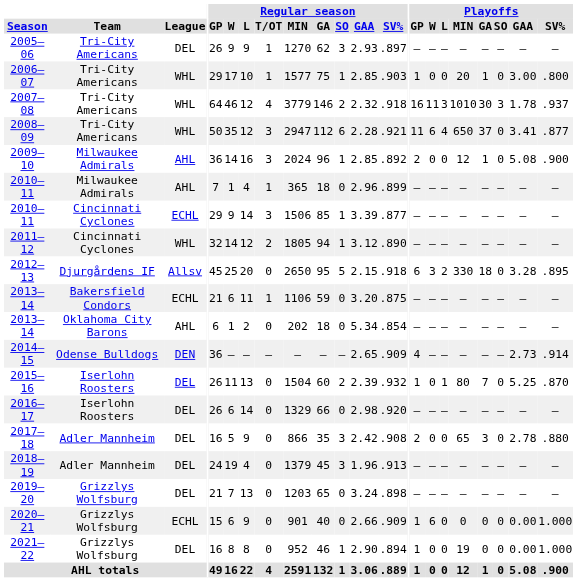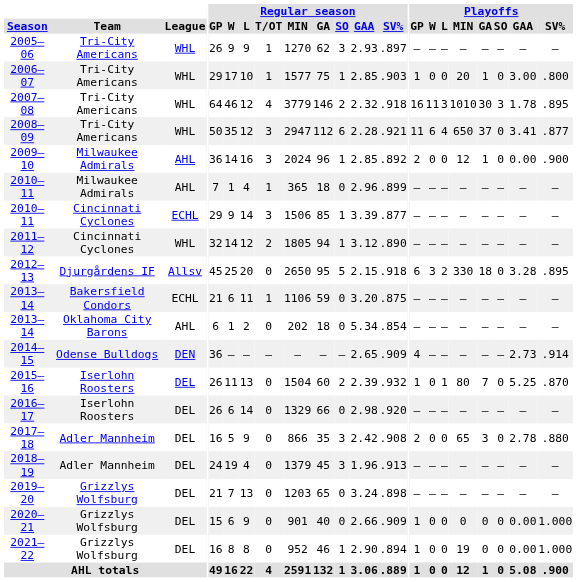 <table border="0" cellpadding="1" cellspacing="0" style="text-align:center; width:74%">
 <tr ALIGN="center" bgcolor="#e0e0e0">
 <th align="center" colspan="3" bgcolor="#ffffff"></th>
 <th align="center" rowspan="99" bgcolor="#ffffff"></th>
 <th align="center" colspan="9" bgcolor="#e0e0e0"><a href='#'>Regular season</a></th>
 <th align="center" rowspan="99" bgcolor="#ffffff"></th>
 <th align="center" colspan="8" bgcolor="#e0e0e0"><a href='#'>Playoffs</a></th>
 </tr>
 <tr ALIGN="center" bgcolor="#e0e0e0">
 <th><a href='#'>Season</a></th>
 <th>Team</th>
 <th>League</th>
 <th>GP</th>
 <th>W</th>
 <th>L</th>
 <th>T/OT</th>
 <th>MIN</th>
 <th>GA</th>
 <th><a href='#'>SO</a></th>
 <th><a href='#'>GAA</a></th>
 <th><a href='#'>SV%</a></th>
 <th>GP</th>
 <th>W</th>
 <th>L</th>
 <th>MIN</th>
 <th>GA</th>
 <th>SO</th>
 <th>GAA</th>
 <th>SV%</th>
 </tr>
 <tr ALIGN="center">
 <td><a href='#'>2005–06</a></td>
 <td><a href='#'>Tri-City Americans</a></td>
-<td>DEL</td>
+<td><a href='#'>WHL</a></td>
 <td>26</td>
 <td>9</td>
 <td>9</td>
 <td>1</td>
 <td>1270</td>
 <td>62</td>
 <td>3</td>
 <td>2.93</td>
 <td>.897</td>
 <td>—</td>
 <td>—</td>
 <td>—</td>
 <td>—</td>
 <td>—</td>
 <td>—</td>
 <td>—</td>
 <td>—</td>
 </tr>
 <tr ALIGN="center" bgcolor="#f0f0f0">
 <td><a href='#'>2006–07</a></td>
 <td>Tri-City Americans</td>
 <td>WHL</td>
 <td>29</td>
 <td>17</td>
 <td>10</td>
 <td>1</td>
 <td>1577</td>
 <td>75</td>
 <td>1</td>
 <td>2.85</td>
 <td>.903</td>
 <td>1</td>
 <td>0</td>
 <td>0</td>
 <td>20</td>
 <td>1</td>
 <td>0</td>
 <td>3.00</td>
 <td>.800</td>
 </tr>
 <tr ALIGN="center">
 <td><a href='#'>2007–08</a></td>
 <td>Tri-City Americans</td>
 <td>WHL</td>
 <td>64</td>
 <td>46</td>
 <td>12</td>
 <td>4</td>
 <td>3779</td>
 <td>146</td>
 <td>2</td>
 <td>2.32</td>
 <td>.918</td>
 <td>16</td>
 <td>11</td>
 <td>3</td>
 <td>1010</td>
 <td>30</td>
 <td>3</td>
 <td>1.78</td>
-<td>.937</td>
+<td>.895</td>
 </tr>
 <tr ALIGN="center" bgcolor="#f0f0f0">
 <td><a href='#'>2008–09</a></td>
 <td>Tri-City Americans</td>
 <td>WHL</td>
 <td>50</td>
 <td>35</td>
 <td>12</td>
 <td>3</td>
 <td>2947</td>
 <td>112</td>
 <td>6</td>
 <td>2.28</td>
 <td>.921</td>
 <td>11</td>
 <td>6</td>
 <td>4</td>
 <td>650</td>
 <td>37</td>
 <td>0</td>
 <td>3.41</td>
 <td>.877</td>
 </tr>
 <tr ALIGN="center">
 <td><a href='#'>2009–10</a></td>
 <td><a href='#'>Milwaukee Admirals</a></td>
 <td><a href='#'>AHL</a></td>
 <td>36</td>
 <td>14</td>
 <td>16</td>
 <td>3</td>
 <td>2024</td>
 <td>96</td>
 <td>1</td>
 <td>2.85</td>
 <td>.892</td>
 <td>2</td>
 <td>0</td>
 <td>0</td>
 <td>12</td>
 <td>1</td>
 <td>0</td>
-<td>5.08</td>
+<td>0.00</td>
 <td>.900</td>
 </tr>
 <tr ALIGN="center" bgcolor="#f0f0f0">
 <td><a href='#'>2010–11</a></td>
 <td>Milwaukee Admirals</td>
 <td>AHL</td>
 <td>7</td>
 <td>1</td>
 <td>4</td>
 <td>1</td>
 <td>365</td>
 <td>18</td>
 <td>0</td>
 <td>2.96</td>
 <td>.899</td>
 <td>—</td>
 <td>—</td>
 <td>—</td>
 <td>—</td>
 <td>—</td>
 <td>—</td>
 <td>—</td>
 <td>—</td>
 </tr>
 <tr ALIGN="center">
 <td><a href='#'>2010–11</a></td>
 <td><a href='#'>Cincinnati Cyclones</a></td>
 <td><a href='#'>ECHL</a></td>
 <td>29</td>
 <td>9</td>
 <td>14</td>
 <td>3</td>
 <td>1506</td>
 <td>85</td>
 <td>1</td>
 <td>3.39</td>
 <td>.877</td>
 <td>—</td>
 <td>—</td>
 <td>—</td>
 <td>—</td>
 <td>—</td>
 <td>—</td>
 <td>—</td>
 <td>—</td>
 </tr>
 <tr ALIGN="center" bgcolor="#f0f0f0">
 <td><a href='#'>2011–12</a></td>
 <td>Cincinnati Cyclones</td>
 <td>WHL</td>
 <td>32</td>
 <td>14</td>
 <td>12</td>
 <td>2</td>
 <td>1805</td>
 <td>94</td>
 <td>1</td>
 <td>3.12</td>
 <td>.890</td>
 <td>—</td>
 <td>—</td>
 <td>—</td>
 <td>—</td>
 <td>—</td>
 <td>—</td>
 <td>—</td>
 <td>—</td>
 </tr>
 <tr ALIGN="center">
 <td><a href='#'>2012–13</a></td>
 <td><a href='#'>Djurgårdens IF</a></td>
 <td><a href='#'>Allsv</a></td>
 <td>45</td>
 <td>25</td>
 <td>20</td>
 <td>0</td>
 <td>2650</td>
 <td>95</td>
 <td>5</td>
 <td>2.15</td>
 <td>.918</td>
 <td>6</td>
 <td>3</td>
 <td>2</td>
 <td>330</td>
 <td>18</td>
 <td>0</td>
 <td>3.28</td>
 <td>.895</td>
 </tr>
 <tr ALIGN="center" bgcolor="#f0f0f0">
 <td><a href='#'>2013–14</a></td>
 <td><a href='#'>Bakersfield Condors</a></td>
 <td>ECHL</td>
 <td>21</td>
 <td>6</td>
 <td>11</td>
 <td>1</td>
 <td>1106</td>
 <td>59</td>
 <td>0</td>
 <td>3.20</td>
 <td>.875</td>
 <td>—</td>
 <td>—</td>
 <td>—</td>
 <td>—</td>
 <td>—</td>
 <td>—</td>
 <td>—</td>
 <td>—</td>
 </tr>
 <tr ALIGN="center">
 <td><a href='#'>2013–14</a></td>
 <td><a href='#'>Oklahoma City Barons</a></td>
 <td>AHL</td>
 <td>6</td>
 <td>1</td>
 <td>2</td>
 <td>0</td>
 <td>202</td>
 <td>18</td>
 <td>0</td>
 <td>5.34</td>
 <td>.854</td>
 <td>—</td>
 <td>—</td>
 <td>—</td>
 <td>—</td>
 <td>—</td>
 <td>—</td>
 <td>—</td>
 <td>—</td>
 </tr>
 <tr ALIGN="center" bgcolor="#f0f0f0">
 <td><a href='#'>2014–15</a></td>
 <td><a href='#'>Odense Bulldogs</a></td>
 <td><a href='#'>DEN</a></td>
 <td>36</td>
 <td>—</td>
 <td>—</td>
 <td>—</td>
 <td>—</td>
 <td>—</td>
 <td>—</td>
 <td>2.65</td>
 <td>.909</td>
 <td>4</td>
 <td>—</td>
 <td>—</td>
 <td>—</td>
 <td>—</td>
 <td>—</td>
 <td>2.73</td>
 <td>.914</td>
 </tr>
 <tr ALIGN="center">
 <td><a href='#'>2015–16</a></td>
 <td><a href='#'>Iserlohn Roosters</a></td>
 <td><a href='#'>DEL</a></td>
 <td>26</td>
 <td>11</td>
 <td>13</td>
 <td>0</td>
 <td>1504</td>
 <td>60</td>
 <td>2</td>
 <td>2.39</td>
 <td>.932</td>
 <td>1</td>
 <td>0</td>
 <td>1</td>
 <td>80</td>
 <td>7</td>
 <td>0</td>
 <td>5.25</td>
 <td>.870</td>
 </tr>
 <tr ALIGN="center"  bgcolor="#f0f0f0">
 <td><a href='#'>2016–17</a></td>
 <td>Iserlohn Roosters</td>
 <td>DEL</td>
 <td>26</td>
 <td>6</td>
 <td>14</td>
 <td>0</td>
 <td>1329</td>
 <td>66</td>
 <td>0</td>
 <td>2.98</td>
 <td>.920</td>
 <td>—</td>
 <td>—</td>
 <td>—</td>
 <td>—</td>
 <td>—</td>
 <td>—</td>
 <td>—</td>
 <td>—</td>
 </tr>
 <tr ALIGN="center">
 <td><a href='#'>2017–18</a></td>
 <td><a href='#'>Adler Mannheim</a></td>
 <td>DEL</td>
 <td>16</td>
 <td>5</td>
 <td>9</td>
 <td>0</td>
 <td>866</td>
 <td>35</td>
 <td>3</td>
 <td>2.42</td>
 <td>.908</td>
 <td>2</td>
 <td>0</td>
 <td>0</td>
 <td>65</td>
 <td>3</td>
 <td>0</td>
 <td>2.78</td>
 <td>.880</td>
 </tr>
 <tr ALIGN="center"  bgcolor="#f0f0f0">
 <td><a href='#'>2018–19</a></td>
 <td>Adler Mannheim</td>
 <td>DEL</td>
 <td>24</td>
 <td>19</td>
 <td>4</td>
 <td>0</td>
 <td>1379</td>
 <td>45</td>
 <td>3</td>
 <td>1.96</td>
 <td>.913</td>
 <td>—</td>
 <td>—</td>
 <td>—</td>
 <td>—</td>
 <td>—</td>
 <td>—</td>
 <td>—</td>
 <td>—</td>
 </tr>
 <tr ALIGN="center">
 <td><a href='#'>2019–20</a></td>
 <td><a href='#'>Grizzlys Wolfsburg</a></td>
 <td>DEL</td>
 <td>21</td>
 <td>7</td>
 <td>13</td>
 <td>0</td>
 <td>1203</td>
 <td>65</td>
 <td>0</td>
 <td>3.24</td>
 <td>.898</td>
 <td>—</td>
 <td>—</td>
 <td>—</td>
 <td>—</td>
 <td>—</td>
 <td>—</td>
 <td>—</td>
 <td>—</td>
 </tr>
 <tr ALIGN="center" bgcolor="#f0f0f0">
 <td><a href='#'>2020–21</a></td>
 <td>Grizzlys Wolfsburg</td>
-<td>ECHL</td>
+<td>DEL</td>
 <td>15</td>
 <td>6</td>
 <td>9</td>
 <td>0</td>
 <td>901</td>
 <td>40</td>
 <td>0</td>
 <td>2.66</td>
 <td>.909</td>
 <td>1</td>
-<td>6</td>
+<td>0</td>
 <td>0</td>
 <td>0</td>
 <td>0</td>
 <td>0</td>
 <td>0.00</td>
 <td>1.000</td>
 </tr>
 <tr ALIGN="center">
 <td><a href='#'>2021–22</a></td>
 <td>Grizzlys Wolfsburg</td>
 <td>DEL</td>
 <td>16</td>
 <td>8</td>
 <td>8</td>
 <td>0</td>
 <td>952</td>
 <td>46</td>
 <td>1</td>
 <td>2.90</td>
 <td>.894</td>
 <td>1</td>
 <td>0</td>
 <td>0</td>
 <td>19</td>
 <td>0</td>
 <td>0</td>
 <td>0.00</td>
 <td>1.000</td>
 </tr>
 <tr ALIGN="center" bgcolor="#e0e0e0">
 <th colspan="3">AHL totals</th>
 <th>49</th>
 <th>16</th>
 <th>22</th>
 <th>4</th>
 <th>2591</th>
 <th>132</th>
 <th>1</th>
 <th>3.06</th>
 <th>.889</th>
 <th>1</th>
 <th>0</th>
 <th>0</th>
 <th>12</th>
 <th>1</th>
 <th>0</th>
 <th>5.08</th>
 <th>.900</th>
 </tr>
 </table>
